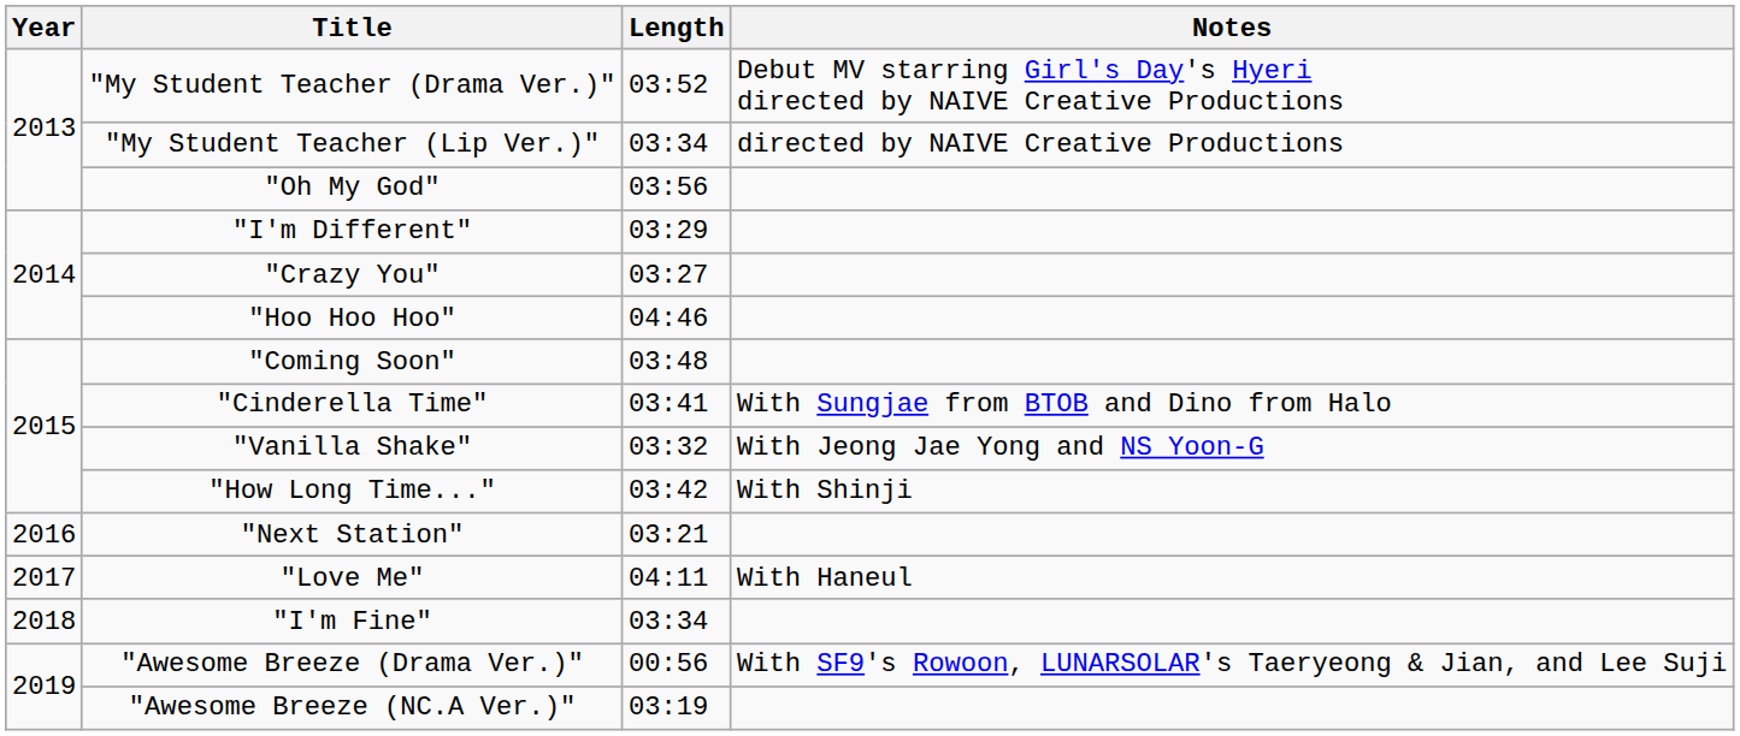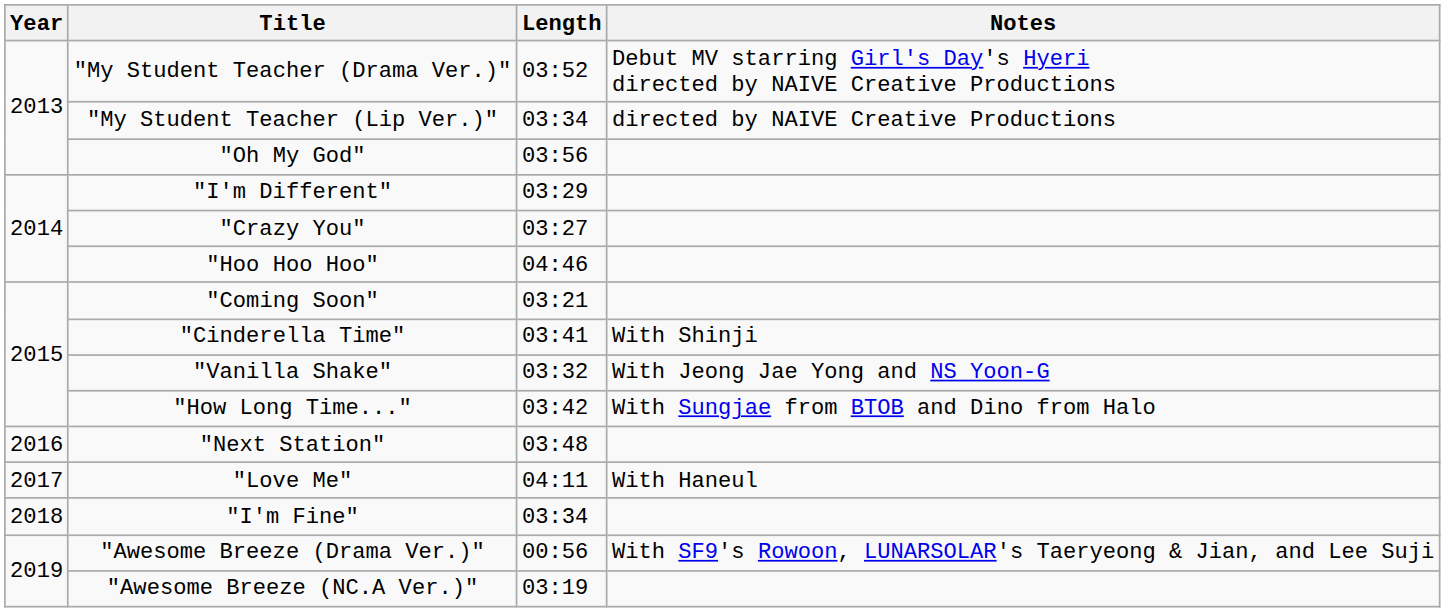 <table class="wikitable">
 <tr>
 <th>Year</th>
 <th>Title</th>
 <th>Length</th>
 <th>Notes</th>
 </tr>
 <tr>
 <td rowspan="3" style="text-align:center;">2013</td>
 <td style="text-align:center;">"My Student Teacher (Drama Ver.)"</td>
 <td>03:52</td>
 <td>Debut MV starring <a href='#'>Girl's Day</a>'s <a href='#'>Hyeri</a><br>directed by NAIVE Creative Productions</td>
 </tr>
 <tr>
 <td style="text-align:center;">"My Student Teacher (Lip Ver.)"</td>
 <td>03:34</td>
 <td>directed by NAIVE Creative Productions</td>
 </tr>
 <tr>
 <td style="text-align:center;">"Oh My God"</td>
 <td>03:56</td>
 <td></td>
 </tr>
 <tr>
 <td rowspan="3" style="text-align:center;">2014</td>
 <td style="text-align:center;">"I'm Different"</td>
 <td>03:29</td>
 <td></td>
 </tr>
 <tr>
 <td style="text-align:center;">"Crazy You"</td>
 <td>03:27</td>
 <td></td>
 </tr>
 <tr>
 <td style="text-align:center;">"Hoo Hoo Hoo"</td>
 <td>04:46</td>
 <td></td>
 </tr>
 <tr>
 <td rowspan="4" style="text-align:center;">2015</td>
 <td style="text-align:center;">"Coming Soon"</td>
-<td>03:48</td>
+<td>03:21</td>
 <td></td>
 </tr>
 <tr>
 <td style="text-align:center;">"Cinderella Time"</td>
 <td>03:41</td>
-<td>With <a href='#'>Sungjae</a> from <a href='#'>BTOB</a> and Dino from Halo</td>
+<td>With Shinji</td>
 </tr>
 <tr>
 <td style="text-align:center;">"Vanilla Shake"</td>
 <td>03:32</td>
 <td>With Jeong Jae Yong and <a href='#'>NS Yoon-G</a></td>
 </tr>
 <tr>
 <td style="text-align:center;">"How Long Time..."</td>
 <td>03:42</td>
-<td>With Shinji</td>
+<td>With <a href='#'>Sungjae</a> from <a href='#'>BTOB</a> and Dino from Halo</td>
 </tr>
 <tr>
 <td rowspan="1" style="text-align:center;">2016</td>
 <td style="text-align:center;">"Next Station"</td>
-<td>03:21</td>
+<td>03:48</td>
 <td></td>
 </tr>
 <tr>
 <td rowspan="1" style="text-align:center;">2017</td>
 <td style="text-align:center;">"Love Me"</td>
 <td>04:11</td>
 <td>With Haneul</td>
 </tr>
 <tr>
 <td rowspan="1" style="text-align:center;">2018</td>
 <td style="text-align:center;">"I'm Fine"</td>
 <td>03:34</td>
 <td></td>
 </tr>
 <tr>
 <td rowspan="2" style="text-align:center;">2019</td>
 <td style="text-align:center;">"Awesome Breeze (Drama Ver.)"</td>
 <td>00:56</td>
 <td>With <a href='#'>SF9</a>'s <a href='#'>Rowoon</a>, <a href='#'>LUNARSOLAR</a>'s Taeryeong & Jian, and Lee Suji</td>
 </tr>
 <tr>
 <td style="text-align:center;">"Awesome Breeze (NC.A Ver.)"</td>
 <td>03:19</td>
 <td></td>
 </tr>
 </table>
